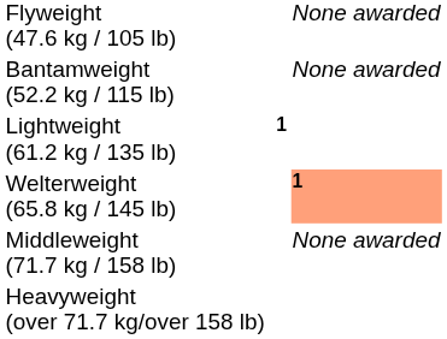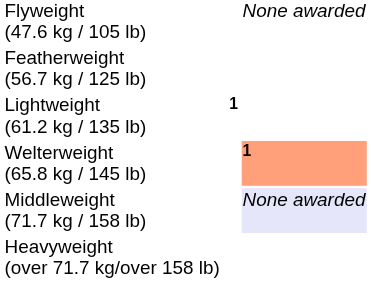 <table>
 <tr valign="top">
 <td>Flyweight <br> (47.6 kg / 105 lb)<br></td>
 <td></td>
 <td></td>
 <td><em>None awarded</em></td>
 </tr>
 <tr valign="top">
-<td>Bantamweight<br> (52.2 kg / 115 lb)<br></td>
+<td>Featherweight<br> (56.7 kg / 125 lb)<br></td>
 <td></td>
 <td></td>
-<td><em>None awarded</em></td>
+<td></td>
 </tr>
 <tr valign="top">
 <td>Lightweight<br> (61.2 kg / 135 lb)<br></td>
 <td></td>
 <td> <sup><strong>1</strong></sup></td>
 <td></td>
 </tr>
 <tr valign="top">
 <td>Welterweight<br> (65.8 kg / 145 lb)<br></td>
 <td></td>
 <td></td>
 <td style="background: lightsalmon;"><sup><strong>1</strong></sup></td>
 </tr>
 <tr valign="top">
 <td>Middleweight<br> (71.7 kg / 158 lb)<br></td>
 <td></td>
 <td></td>
-<td><em>None awarded</em></td>
+<td style="background: lavender;"><em>None awarded</em></td>
 </tr>
 <tr valign="top">
 <td>Heavyweight <br> (over 71.7 kg/over 158 lb)<br></td>
 <td></td>
 <td></td>
 <td></td>
 </tr>
 </table>
